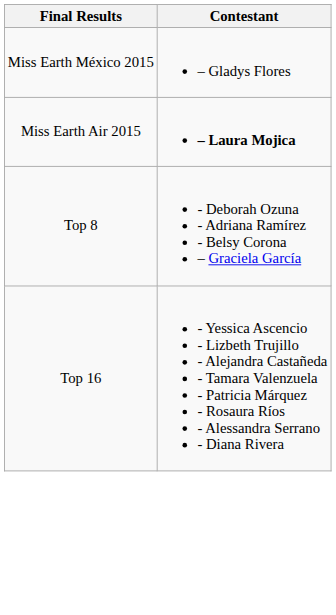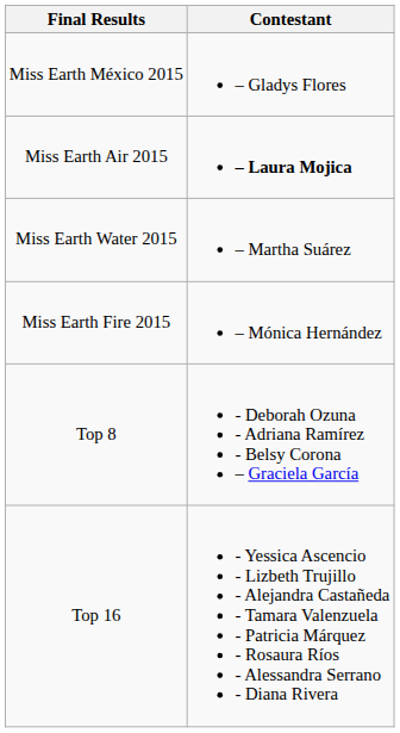 <table class="wikitable">
 <tr>
 <th>Final Results</th>
 <th>Contestant</th>
 </tr>
 <tr>
 <td style="text-align:center;">Miss Earth México 2015</td>
 <td><br><ul><li> – Gladys Flores</li></ul></td>
 </tr>
 <tr>
 <td style="text-align:center;">Miss Earth Air 2015</td>
 <td><strong><br><ul><li> – Laura Mojica</li></ul></strong></td>
 </tr>
 <tr>
+<td style="text-align:center;">Miss Earth Water 2015</td>
+<td><br><ul><li> – Martha Suárez</li></ul></td>
+</tr>
+<tr>
+<td style="text-align:center;">Miss Earth Fire 2015</td>
+<td><br><ul><li> – Mónica Hernández</li></ul></td>
+</tr>
+<tr>
 <td style="text-align:center;">Top 8</td>
 <td><br><ul><li> - Deborah Ozuna</li><li> - Adriana Ramírez</li><li> - Belsy Corona</li><li> – <a href='#'>Graciela García</a></li></ul></td>
 </tr>
 <tr>
 <td style="text-align:center;">Top 16</td>
 <td><br><ul><li> - Yessica Ascencio</li><li> - Lizbeth Trujillo</li><li> - Alejandra Castañeda</li><li> - Tamara Valenzuela</li><li> - Patricia Márquez</li><li> - Rosaura Ríos</li><li> - Alessandra Serrano</li><li> - Diana Rivera</li></ul></td>
 </tr>
 </table>
